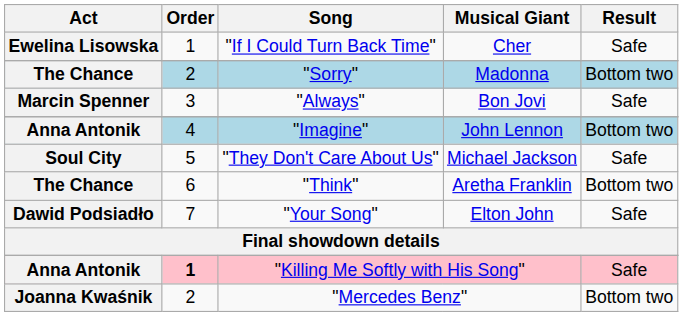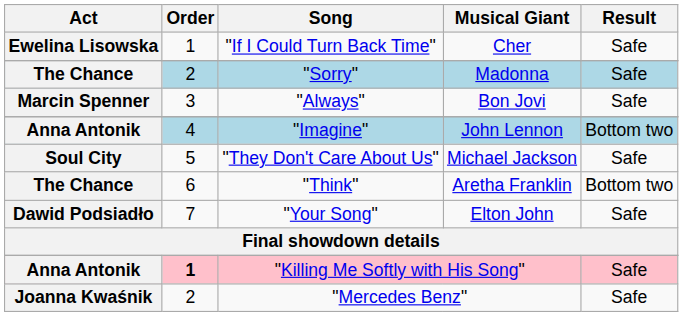 <table class="wikitable plainrowheaders" style="text-align:center;">
 <tr>
 <th scope="col">Act</th>
 <th scope="col">Order</th>
 <th scope="col">Song</th>
 <th scope="col">Musical Giant</th>
 <th scope="col">Result</th>
 </tr>
 <tr>
 <th scope="row">Ewelina Lisowska</th>
 <td>1</td>
 <td>"<a href='#'>If I Could Turn Back Time</a>"</td>
 <td><a href='#'>Cher</a></td>
 <td>Safe</td>
 </tr>
 <tr>
 </tr>
 <tr bgcolor="lightblue">
 <th scope="row">The Chance</th>
 <td>2</td>
 <td>"<a href='#'>Sorry</a>"</td>
 <td><a href='#'>Madonna</a></td>
-<td>Bottom two</td>
+<td>Safe</td>
 </tr>
 <tr>
 <th scope="row">Marcin Spenner</th>
 <td>3</td>
 <td>"<a href='#'>Always</a>"</td>
 <td><a href='#'>Bon Jovi</a></td>
 <td>Safe</td>
 </tr>
 <tr>
 </tr>
 <tr bgcolor="lightblue">
 <th scope="row">Anna Antonik</th>
 <td>4</td>
 <td>"<a href='#'>Imagine</a>"</td>
 <td><a href='#'>John Lennon</a></td>
 <td>Bottom two</td>
 </tr>
 <tr>
 <th scope="row">Soul City</th>
 <td>5</td>
 <td>"<a href='#'>They Don't Care About Us</a>"</td>
 <td><a href='#'>Michael Jackson</a></td>
 <td>Safe</td>
 </tr>
 <tr>
 <th scope="row">The Chance</th>
 <td>6</td>
 <td>"<a href='#'>Think</a>"</td>
 <td><a href='#'>Aretha Franklin</a></td>
 <td>Bottom two</td>
 </tr>
 <tr>
 <th scope="row">Dawid Podsiadło</th>
 <td>7</td>
 <td>"<a href='#'>Your Song</a>"</td>
 <td><a href='#'>Elton John</a></td>
 <td>Safe</td>
 </tr>
 <tr>
 <th colspan="5">Final showdown details</th>
 </tr>
 <tr>
 </tr>
 <tr style="background:pink;">
 <th scope="row">Anna Antonik</th>
 <td><strong>1</strong></td>
 <td colspan="2">"<a href='#'>Killing Me Softly with His Song</a>"</td>
 <td>Safe</td>
 </tr>
 <tr>
 <th scope="row">Joanna Kwaśnik</th>
 <td>2</td>
 <td colspan="2">"<a href='#'>Mercedes Benz</a>"</td>
-<td>Bottom two</td>
+<td>Safe</td>
 </tr>
 </table>
